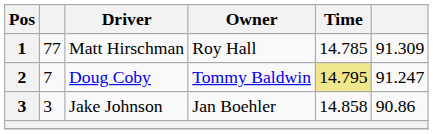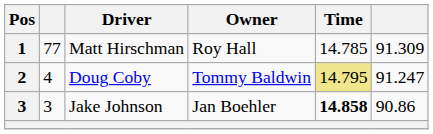 <table class="wikitable" style="font-size:95%">
 <tr>
 <th>Pos</th>
 <th></th>
 <th>Driver</th>
 <th>Owner</th>
 <th>Time</th>
 <th></th>
 </tr>
 <tr>
 <th>1</th>
 <td>77</td>
 <td>Matt Hirschman</td>
 <td>Roy Hall</td>
 <td>14.785</td>
 <td>91.309</td>
 </tr>
 <tr>
 <th>2</th>
-<td>7</td>
+<td>4</td>
 <td><a href='#'>Doug Coby</a></td>
 <td><a href='#'>Tommy Baldwin</a></td>
 <td style="background: khaki;">14.795</td>
 <td>91.247</td>
 </tr>
 <tr>
 <th>3</th>
 <td>3</td>
 <td>Jake Johnson</td>
 <td>Jan Boehler</td>
-<td>14.858</td>
+<td><strong>14.858</strong></td>
 <td>90.86</td>
 </tr>
 <tr>
 <th colspan="7"></th>
 </tr>
 <tr>
 </tr>
 </table>
